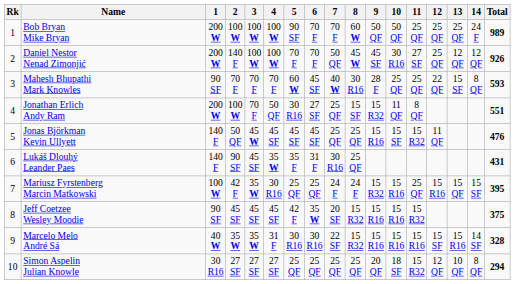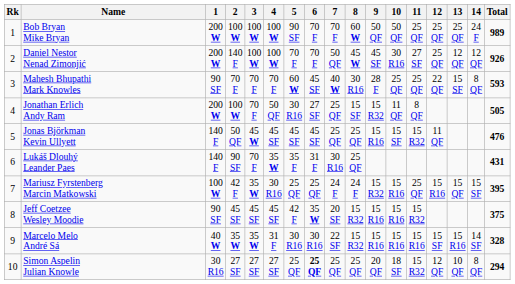 <table class="wikitable">
 <tr>
 <th>Rk</th>
 <th width="300">Name</th>
 <th>1</th>
 <th>2</th>
 <th>3</th>
 <th>4</th>
 <th>5</th>
 <th>6</th>
 <th>7</th>
 <th>8</th>
 <th>9</th>
 <th>10</th>
 <th>11</th>
 <th>12</th>
 <th>13</th>
 <th>14</th>
 <th>Total</th>
 </tr>
 <tr align="center">
 <td>1</td>
 <td align="left"> <a href='#'>Bob Bryan</a><br>  <a href='#'>Mike Bryan</a></td>
 <td>200<br><strong><a href='#'>W</a></strong></td>
 <td>100<br><strong><a href='#'>W</a></strong></td>
 <td>100<br><strong><a href='#'>W</a></strong></td>
 <td>100<br><strong><a href='#'>W</a></strong></td>
 <td>90<br><a href='#'>SF</a></td>
 <td>70<br><a href='#'>F</a></td>
 <td>70<br><a href='#'>F</a></td>
 <td>60<br><strong><a href='#'>W</a></strong></td>
 <td>50<br><a href='#'>QF</a></td>
 <td>50<br><a href='#'>QF</a></td>
 <td>25<br><a href='#'>QF</a></td>
 <td>25<br><a href='#'>QF</a></td>
 <td>25<br><a href='#'>QF</a></td>
 <td>24<br><a href='#'>F</a></td>
 <td><strong>989</strong></td>
 </tr>
 <tr align="center">
 <td>2</td>
 <td align="left"> <a href='#'>Daniel Nestor</a><br>  <a href='#'>Nenad Zimonjić</a></td>
 <td>200<br><strong><a href='#'>W</a></strong></td>
 <td>140<br><a href='#'>F</a></td>
 <td>100<br><strong><a href='#'>W</a></strong></td>
 <td>100<br><strong><a href='#'>W</a></strong></td>
 <td>70<br><a href='#'>F</a></td>
 <td>70<br><a href='#'>F</a></td>
 <td>50<br><a href='#'>QF</a></td>
 <td>45<br><strong><a href='#'>W</a></strong></td>
 <td>45<br><a href='#'>SF</a></td>
 <td>30<br><a href='#'>R16</a></td>
 <td>27<br><a href='#'>SF</a></td>
 <td>25<br><a href='#'>QF</a></td>
 <td>12<br><a href='#'>QF</a></td>
 <td>12<br><a href='#'>QF</a></td>
 <td><strong>926</strong></td>
 </tr>
 <tr align="center">
 <td>3</td>
 <td align="left"> <a href='#'>Mahesh Bhupathi</a><br>  <a href='#'>Mark Knowles</a></td>
 <td>90<br><a href='#'>SF</a></td>
 <td>70<br><a href='#'>F</a></td>
 <td>70<br><a href='#'>F</a></td>
 <td>70<br><a href='#'>F</a></td>
 <td>60<br><strong><a href='#'>W</a></strong></td>
 <td>45<br><a href='#'>SF</a></td>
 <td>40<br><strong><a href='#'>W</a></strong></td>
 <td>30<br><a href='#'>R16</a></td>
 <td>28<br><a href='#'>F</a></td>
 <td>25<br><a href='#'>QF</a></td>
 <td>25<br><a href='#'>QF</a></td>
 <td>22<br><a href='#'>QF</a></td>
 <td>15<br><a href='#'>SF</a></td>
 <td>8<br><a href='#'>QF</a></td>
 <td><strong>593</strong></td>
 </tr>
 <tr align="center">
 <td>4</td>
 <td align="left"> <a href='#'>Jonathan Erlich</a><br>  <a href='#'>Andy Ram</a></td>
 <td>200<br><strong><a href='#'>W</a></strong></td>
 <td>100<br><strong><a href='#'>W</a></strong></td>
 <td>70<br><a href='#'>F</a></td>
 <td>50<br><a href='#'>QF</a></td>
 <td>30<br><a href='#'>R16</a></td>
 <td>27<br><a href='#'>SF</a></td>
 <td>25<br><a href='#'>QF</a></td>
 <td>15<br><a href='#'>SF</a></td>
 <td>15<br><a href='#'>R32</a></td>
 <td>11<br><a href='#'>QF</a></td>
 <td>8<br><a href='#'>QF</a></td>
 <td></td>
 <td></td>
 <td></td>
-<td><strong>551</strong></td>
+<td><strong>505</strong></td>
 </tr>
 <tr align="center">
 <td>5</td>
 <td align="left"> <a href='#'>Jonas Björkman</a><br>  <a href='#'>Kevin Ullyett</a></td>
 <td>140<br><a href='#'>F</a></td>
 <td>50<br><a href='#'>QF</a></td>
 <td>45<br><strong><a href='#'>W</a></strong></td>
 <td>45<br><a href='#'>SF</a></td>
 <td>45<br><a href='#'>SF</a></td>
 <td>45<br><a href='#'>SF</a></td>
 <td>25<br><a href='#'>QF</a></td>
 <td>25<br><a href='#'>QF</a></td>
 <td>15<br><a href='#'>R16</a></td>
 <td>15<br><a href='#'>SF</a></td>
 <td>15<br><a href='#'>R32</a></td>
 <td>11<br><a href='#'>QF</a></td>
 <td></td>
 <td></td>
 <td><strong>476</strong></td>
 </tr>
 <tr align="center">
 <td>6</td>
 <td align="left"> <a href='#'>Lukáš Dlouhý</a><br>  <a href='#'>Leander Paes</a></td>
 <td>140<br><a href='#'>F</a></td>
 <td>90<br><a href='#'>SF</a></td>
-<td>45<br><a href='#'>SF</a></td>
+<td>70<br><a href='#'>F</a></td>
 <td>35<br><strong><a href='#'>W</a></strong></td>
 <td>35<br><a href='#'>F</a></td>
 <td>31<br><a href='#'>F</a></td>
 <td>30<br><a href='#'>R16</a></td>
 <td>25<br><a href='#'>QF</a></td>
 <td></td>
 <td></td>
 <td></td>
 <td></td>
 <td></td>
 <td></td>
 <td><strong>431</strong></td>
 </tr>
 <tr align="center">
 <td>7</td>
 <td align="left"> <a href='#'>Mariusz Fyrstenberg</a><br>  <a href='#'>Marcin Matkowski</a></td>
 <td>100<br><strong><a href='#'>W</a></strong></td>
 <td>42<br><a href='#'>F</a></td>
 <td>35<br><strong><a href='#'>W</a></strong></td>
 <td>30<br><a href='#'>R16</a></td>
 <td>25<br><a href='#'>QF</a></td>
 <td>25<br><a href='#'>QF</a></td>
 <td>24<br><a href='#'>F</a></td>
 <td>24<br><a href='#'>F</a></td>
 <td>15<br><a href='#'>R32</a></td>
 <td>15<br><a href='#'>R16</a></td>
 <td>25<br><a href='#'>QF</a></td>
 <td>15<br><a href='#'>R16</a></td>
 <td>15<br><a href='#'>QF</a></td>
 <td>15 <br><a href='#'>SF</a></td>
 <td><strong>395</strong></td>
 </tr>
 <tr align="center">
 <td>8</td>
 <td align="left"> <a href='#'>Jeff Coetzee</a><br>  <a href='#'>Wesley Moodie</a></td>
 <td>90<br><a href='#'>SF</a></td>
 <td>45<br><a href='#'>SF</a></td>
 <td>45<br><a href='#'>SF</a></td>
 <td>45<br><a href='#'>SF</a></td>
 <td>42<br><a href='#'>F</a></td>
 <td>35<br><strong><a href='#'>W</a></strong></td>
 <td>20<br><a href='#'>SF</a></td>
 <td>15<br><a href='#'>R32</a></td>
 <td>15<br><a href='#'>R16</a></td>
 <td>15<br><a href='#'>R16</a></td>
 <td>15<br><a href='#'>R32</a></td>
 <td></td>
 <td></td>
 <td></td>
 <td><strong>375</strong></td>
 </tr>
 <tr align="center">
 <td>9</td>
 <td align="left"> <a href='#'>Marcelo Melo</a><br>  <a href='#'>André Sá</a></td>
 <td>40<br><strong><a href='#'>W</a></strong></td>
 <td>35<br><strong><a href='#'>W</a></strong></td>
 <td>35<br><strong><a href='#'>W</a></strong></td>
 <td>31<br><a href='#'>F</a></td>
 <td>30<br><a href='#'>R16</a></td>
 <td>30<br><a href='#'>R16</a></td>
 <td>22<br><a href='#'>SF</a></td>
 <td>15<br><a href='#'>R32</a></td>
 <td>15<br><a href='#'>R16</a></td>
 <td>15<br><a href='#'>R16</a></td>
 <td>15<br><a href='#'>R16</a></td>
 <td>15<br><a href='#'>SF</a></td>
 <td>15<br><a href='#'>R16</a></td>
 <td>14<br><a href='#'>SF</a></td>
 <td><strong>328</strong></td>
 </tr>
 <tr align="center">
 <td>10</td>
 <td align="left"> <a href='#'>Simon Aspelin</a><br>  <a href='#'>Julian Knowle</a></td>
 <td>30<br><a href='#'>R16</a></td>
 <td>27<br><a href='#'>SF</a></td>
 <td>27<br><a href='#'>SF</a></td>
 <td>27<br><a href='#'>SF</a></td>
 <td>25<br><a href='#'>QF</a></td>
-<td>25<br><a href='#'>QF</a></td>
+<td><strong>25<br><a href='#'>QF</a></strong></td>
 <td>25<br><a href='#'>QF</a></td>
 <td>25<br><a href='#'>QF</a></td>
 <td>20<br><a href='#'>QF</a></td>
 <td>18<br><a href='#'>SF</a></td>
 <td>15<br><a href='#'>R32</a></td>
 <td>12<br><a href='#'>QF</a></td>
 <td>10<br><a href='#'>QF</a></td>
 <td>8<br><a href='#'>QF</a></td>
 <td><strong>294</strong><br></td>
 </tr>
 </table>
